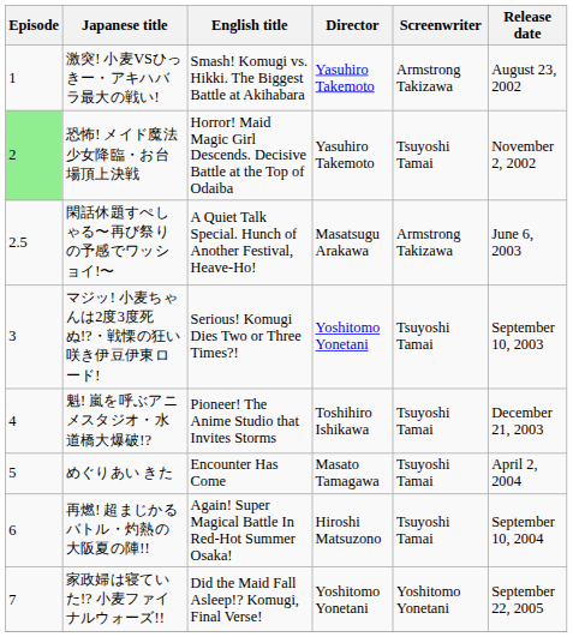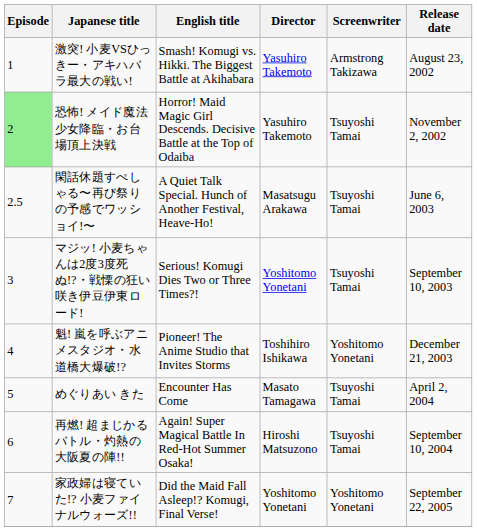 <table class="wikitable">
 <tr>
 <th>Episode</th>
 <th>Japanese title</th>
 <th>English title</th>
 <th>Director</th>
 <th>Screenwriter</th>
 <th>Release date</th>
 </tr>
 <tr>
 <td>1</td>
 <td>激突! 小麦VSひっきー・アキハバラ最大の戦い!</td>
 <td>Smash! Komugi vs. Hikki. The Biggest Battle at Akihabara</td>
 <td><a href='#'>Yasuhiro Takemoto</a></td>
 <td>Armstrong Takizawa</td>
 <td>August 23, 2002</td>
 </tr>
 <tr>
 <td style="background: lightgreen;">2</td>
 <td>恐怖! メイド魔法少女降臨・お台場頂上決戦</td>
 <td>Horror! Maid Magic Girl Descends. Decisive Battle at the Top of Odaiba</td>
 <td>Yasuhiro Takemoto</td>
 <td>Tsuyoshi Tamai</td>
 <td>November 2, 2002</td>
 </tr>
 <tr>
 <td>2.5</td>
 <td>閑話休題すぺしゃる〜再び祭りの予感でワッショイ!〜</td>
 <td>A Quiet Talk Special. Hunch of Another Festival, Heave-Ho!</td>
 <td>Masatsugu Arakawa</td>
-<td>Armstrong Takizawa</td>
+<td>Tsuyoshi Tamai</td>
 <td>June 6, 2003</td>
 </tr>
 <tr>
 <td>3</td>
 <td>マジッ! 小麦ちゃんは2度3度死ぬ!?・戦慄の狂い咲き伊豆伊東ロード!</td>
 <td>Serious! Komugi Dies Two or Three Times?!</td>
 <td><a href='#'>Yoshitomo Yonetani</a></td>
 <td>Tsuyoshi Tamai</td>
 <td>September 10, 2003</td>
 </tr>
 <tr>
 <td>4</td>
 <td>魁! 嵐を呼ぶアニメスタジオ・水道橋大爆破!?</td>
 <td>Pioneer! The Anime Studio that Invites Storms</td>
 <td>Toshihiro Ishikawa</td>
-<td>Tsuyoshi Tamai</td>
+<td>Yoshitomo Yonetani</td>
 <td>December 21, 2003</td>
 </tr>
 <tr>
 <td>5</td>
 <td>めぐりあい きた</td>
 <td>Encounter Has Come</td>
 <td>Masato Tamagawa</td>
 <td>Tsuyoshi Tamai</td>
 <td>April 2, 2004</td>
 </tr>
 <tr>
 <td>6</td>
 <td>再燃! 超まじかるバトル・灼熱の大阪夏の陣!!</td>
 <td>Again! Super Magical Battle In Red-Hot Summer Osaka!</td>
 <td>Hiroshi Matsuzono</td>
 <td>Tsuyoshi Tamai</td>
 <td>September 10, 2004</td>
 </tr>
 <tr>
 <td>7</td>
 <td>家政婦は寝ていた!? 小麦ファイナルウォーズ!!</td>
 <td>Did the Maid Fall Asleep!? Komugi, Final Verse!</td>
 <td>Yoshitomo Yonetani</td>
 <td>Yoshitomo Yonetani</td>
 <td>September 22, 2005</td>
 </tr>
 <tr>
 </tr>
 </table>
